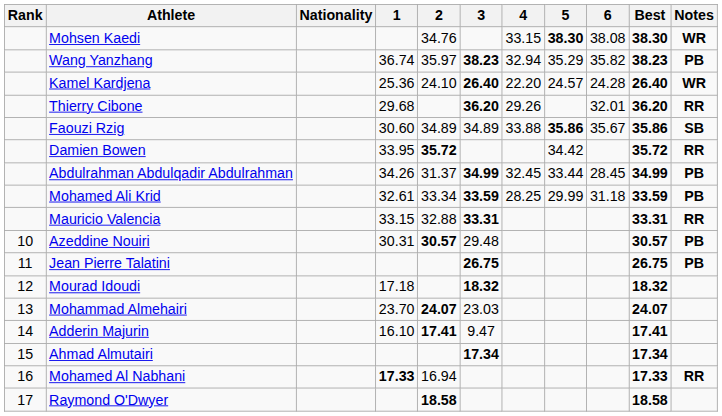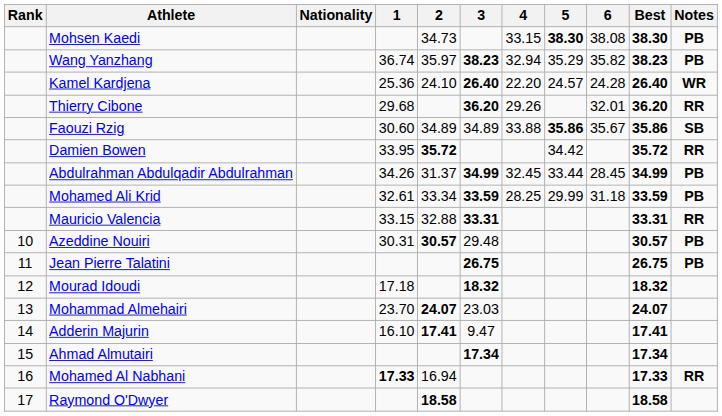 <table class="wikitable sortable" style="text-align:center">
 <tr>
 <th>Rank</th>
 <th>Athlete</th>
 <th>Nationality</th>
 <th width="25">1</th>
 <th width="25">2</th>
 <th width="25">3</th>
 <th width="25">4</th>
 <th width="25">5</th>
 <th width="25">6</th>
 <th>Best</th>
 <th>Notes</th>
 </tr>
 <tr>
 <td></td>
 <td style="text-align:left;"><a href='#'>Mohsen Kaedi</a></td>
 <td style="text-align:left;"></td>
 <td></td>
-<td>34.76</td>
+<td>34.73</td>
 <td></td>
 <td>33.15</td>
 <td><strong>38.30</strong></td>
 <td>38.08</td>
 <td><strong>38.30</strong></td>
-<td><strong>WR</strong></td>
+<td><strong>PB</strong></td>
 </tr>
 <tr>
 <td></td>
 <td style="text-align:left;"><a href='#'>Wang Yanzhang</a></td>
 <td style="text-align:left;"></td>
 <td>36.74</td>
 <td>35.97</td>
 <td><strong>38.23</strong></td>
 <td>32.94</td>
 <td>35.29</td>
 <td>35.82</td>
 <td><strong>38.23</strong></td>
 <td><strong>PB</strong></td>
 </tr>
 <tr>
 <td></td>
 <td style="text-align:left;"><a href='#'>Kamel Kardjena</a></td>
 <td style="text-align:left;"></td>
 <td>25.36</td>
 <td>24.10</td>
 <td><strong>26.40</strong></td>
 <td>22.20</td>
 <td>24.57</td>
 <td>24.28</td>
 <td><strong>26.40</strong></td>
 <td><strong>WR</strong></td>
 </tr>
 <tr>
 <td></td>
 <td style="text-align:left;"><a href='#'>Thierry Cibone</a></td>
 <td style="text-align:left;"></td>
 <td>29.68</td>
 <td></td>
 <td><strong>36.20</strong></td>
 <td>29.26</td>
 <td></td>
 <td>32.01</td>
 <td><strong>36.20</strong></td>
 <td><strong>RR</strong></td>
 </tr>
 <tr>
 <td></td>
 <td style="text-align:left;"><a href='#'>Faouzi Rzig</a></td>
 <td style="text-align:left;"></td>
 <td>30.60</td>
 <td>34.89</td>
 <td>34.89</td>
 <td>33.88</td>
 <td><strong>35.86</strong></td>
 <td>35.67</td>
 <td><strong>35.86</strong></td>
 <td><strong>SB</strong></td>
 </tr>
 <tr>
 <td></td>
 <td style="text-align:left;"><a href='#'>Damien Bowen</a></td>
 <td style="text-align:left;"></td>
 <td>33.95</td>
 <td><strong>35.72</strong></td>
 <td></td>
 <td></td>
 <td>34.42</td>
 <td></td>
 <td><strong>35.72</strong></td>
 <td><strong>RR</strong></td>
 </tr>
 <tr>
 <td></td>
 <td style="text-align:left;"><a href='#'>Abdulrahman Abdulqadir Abdulrahman</a></td>
 <td style="text-align:left;"></td>
 <td>34.26</td>
 <td>31.37</td>
 <td><strong>34.99</strong></td>
 <td>32.45</td>
 <td>33.44</td>
 <td>28.45</td>
 <td><strong>34.99</strong></td>
 <td><strong>PB</strong></td>
 </tr>
 <tr>
 <td></td>
 <td style="text-align:left;"><a href='#'>Mohamed Ali Krid</a></td>
 <td style="text-align:left;"></td>
 <td>32.61</td>
 <td>33.34</td>
 <td><strong>33.59</strong></td>
 <td>28.25</td>
 <td>29.99</td>
 <td>31.18</td>
 <td><strong>33.59</strong></td>
 <td><strong>PB</strong></td>
 </tr>
 <tr>
 <td></td>
 <td style="text-align:left;"><a href='#'>Mauricio Valencia</a></td>
 <td style="text-align:left;"></td>
 <td>33.15</td>
 <td>32.88</td>
 <td><strong>33.31</strong></td>
 <td></td>
 <td></td>
 <td></td>
 <td><strong>33.31</strong></td>
 <td><strong>RR</strong></td>
 </tr>
 <tr>
 <td>10</td>
 <td style="text-align:left;"><a href='#'>Azeddine Nouiri</a></td>
 <td style="text-align:left;"></td>
 <td>30.31</td>
 <td><strong>30.57</strong></td>
 <td>29.48</td>
 <td></td>
 <td></td>
 <td></td>
 <td><strong>30.57</strong></td>
 <td><strong>PB</strong></td>
 </tr>
 <tr>
 <td>11</td>
 <td style="text-align:left;"><a href='#'>Jean Pierre Talatini</a></td>
 <td style="text-align:left;"></td>
 <td></td>
 <td></td>
 <td><strong>26.75</strong></td>
 <td></td>
 <td></td>
 <td></td>
 <td><strong>26.75</strong></td>
 <td><strong>PB</strong></td>
 </tr>
 <tr>
 <td>12</td>
 <td style="text-align:left;"><a href='#'>Mourad Idoudi</a></td>
 <td style="text-align:left;"></td>
 <td>17.18</td>
 <td></td>
 <td><strong>18.32</strong></td>
 <td></td>
 <td></td>
 <td></td>
 <td><strong>18.32</strong></td>
 <td></td>
 </tr>
 <tr>
 <td>13</td>
 <td style="text-align:left;"><a href='#'>Mohammad Almehairi</a></td>
 <td style="text-align:left;"></td>
 <td>23.70</td>
 <td><strong>24.07</strong></td>
 <td>23.03</td>
 <td></td>
 <td></td>
 <td></td>
 <td><strong>24.07</strong></td>
 <td></td>
 </tr>
 <tr>
 <td>14</td>
 <td style="text-align:left;"><a href='#'>Adderin Majurin</a></td>
 <td style="text-align:left;"></td>
 <td>16.10</td>
 <td><strong>17.41</strong></td>
 <td>9.47</td>
 <td></td>
 <td></td>
 <td></td>
 <td><strong>17.41</strong></td>
 <td></td>
 </tr>
 <tr>
 <td>15</td>
 <td style="text-align:left;"><a href='#'>Ahmad Almutairi</a></td>
 <td style="text-align:left;"></td>
 <td></td>
 <td></td>
 <td><strong>17.34</strong></td>
 <td></td>
 <td></td>
 <td></td>
 <td><strong>17.34</strong></td>
 <td></td>
 </tr>
 <tr>
 <td>16</td>
 <td style="text-align:left;"><a href='#'>Mohamed Al Nabhani</a></td>
 <td style="text-align:left;"></td>
 <td><strong>17.33</strong></td>
 <td>16.94</td>
 <td></td>
 <td></td>
 <td></td>
 <td></td>
 <td><strong>17.33</strong></td>
 <td><strong>RR</strong></td>
 </tr>
 <tr>
 <td>17</td>
 <td style="text-align:left;"><a href='#'>Raymond O'Dwyer</a></td>
 <td style="text-align:left;"></td>
 <td></td>
 <td><strong>18.58</strong></td>
 <td></td>
 <td></td>
 <td></td>
 <td></td>
 <td><strong>18.58</strong></td>
 <td></td>
 </tr>
 </table>
